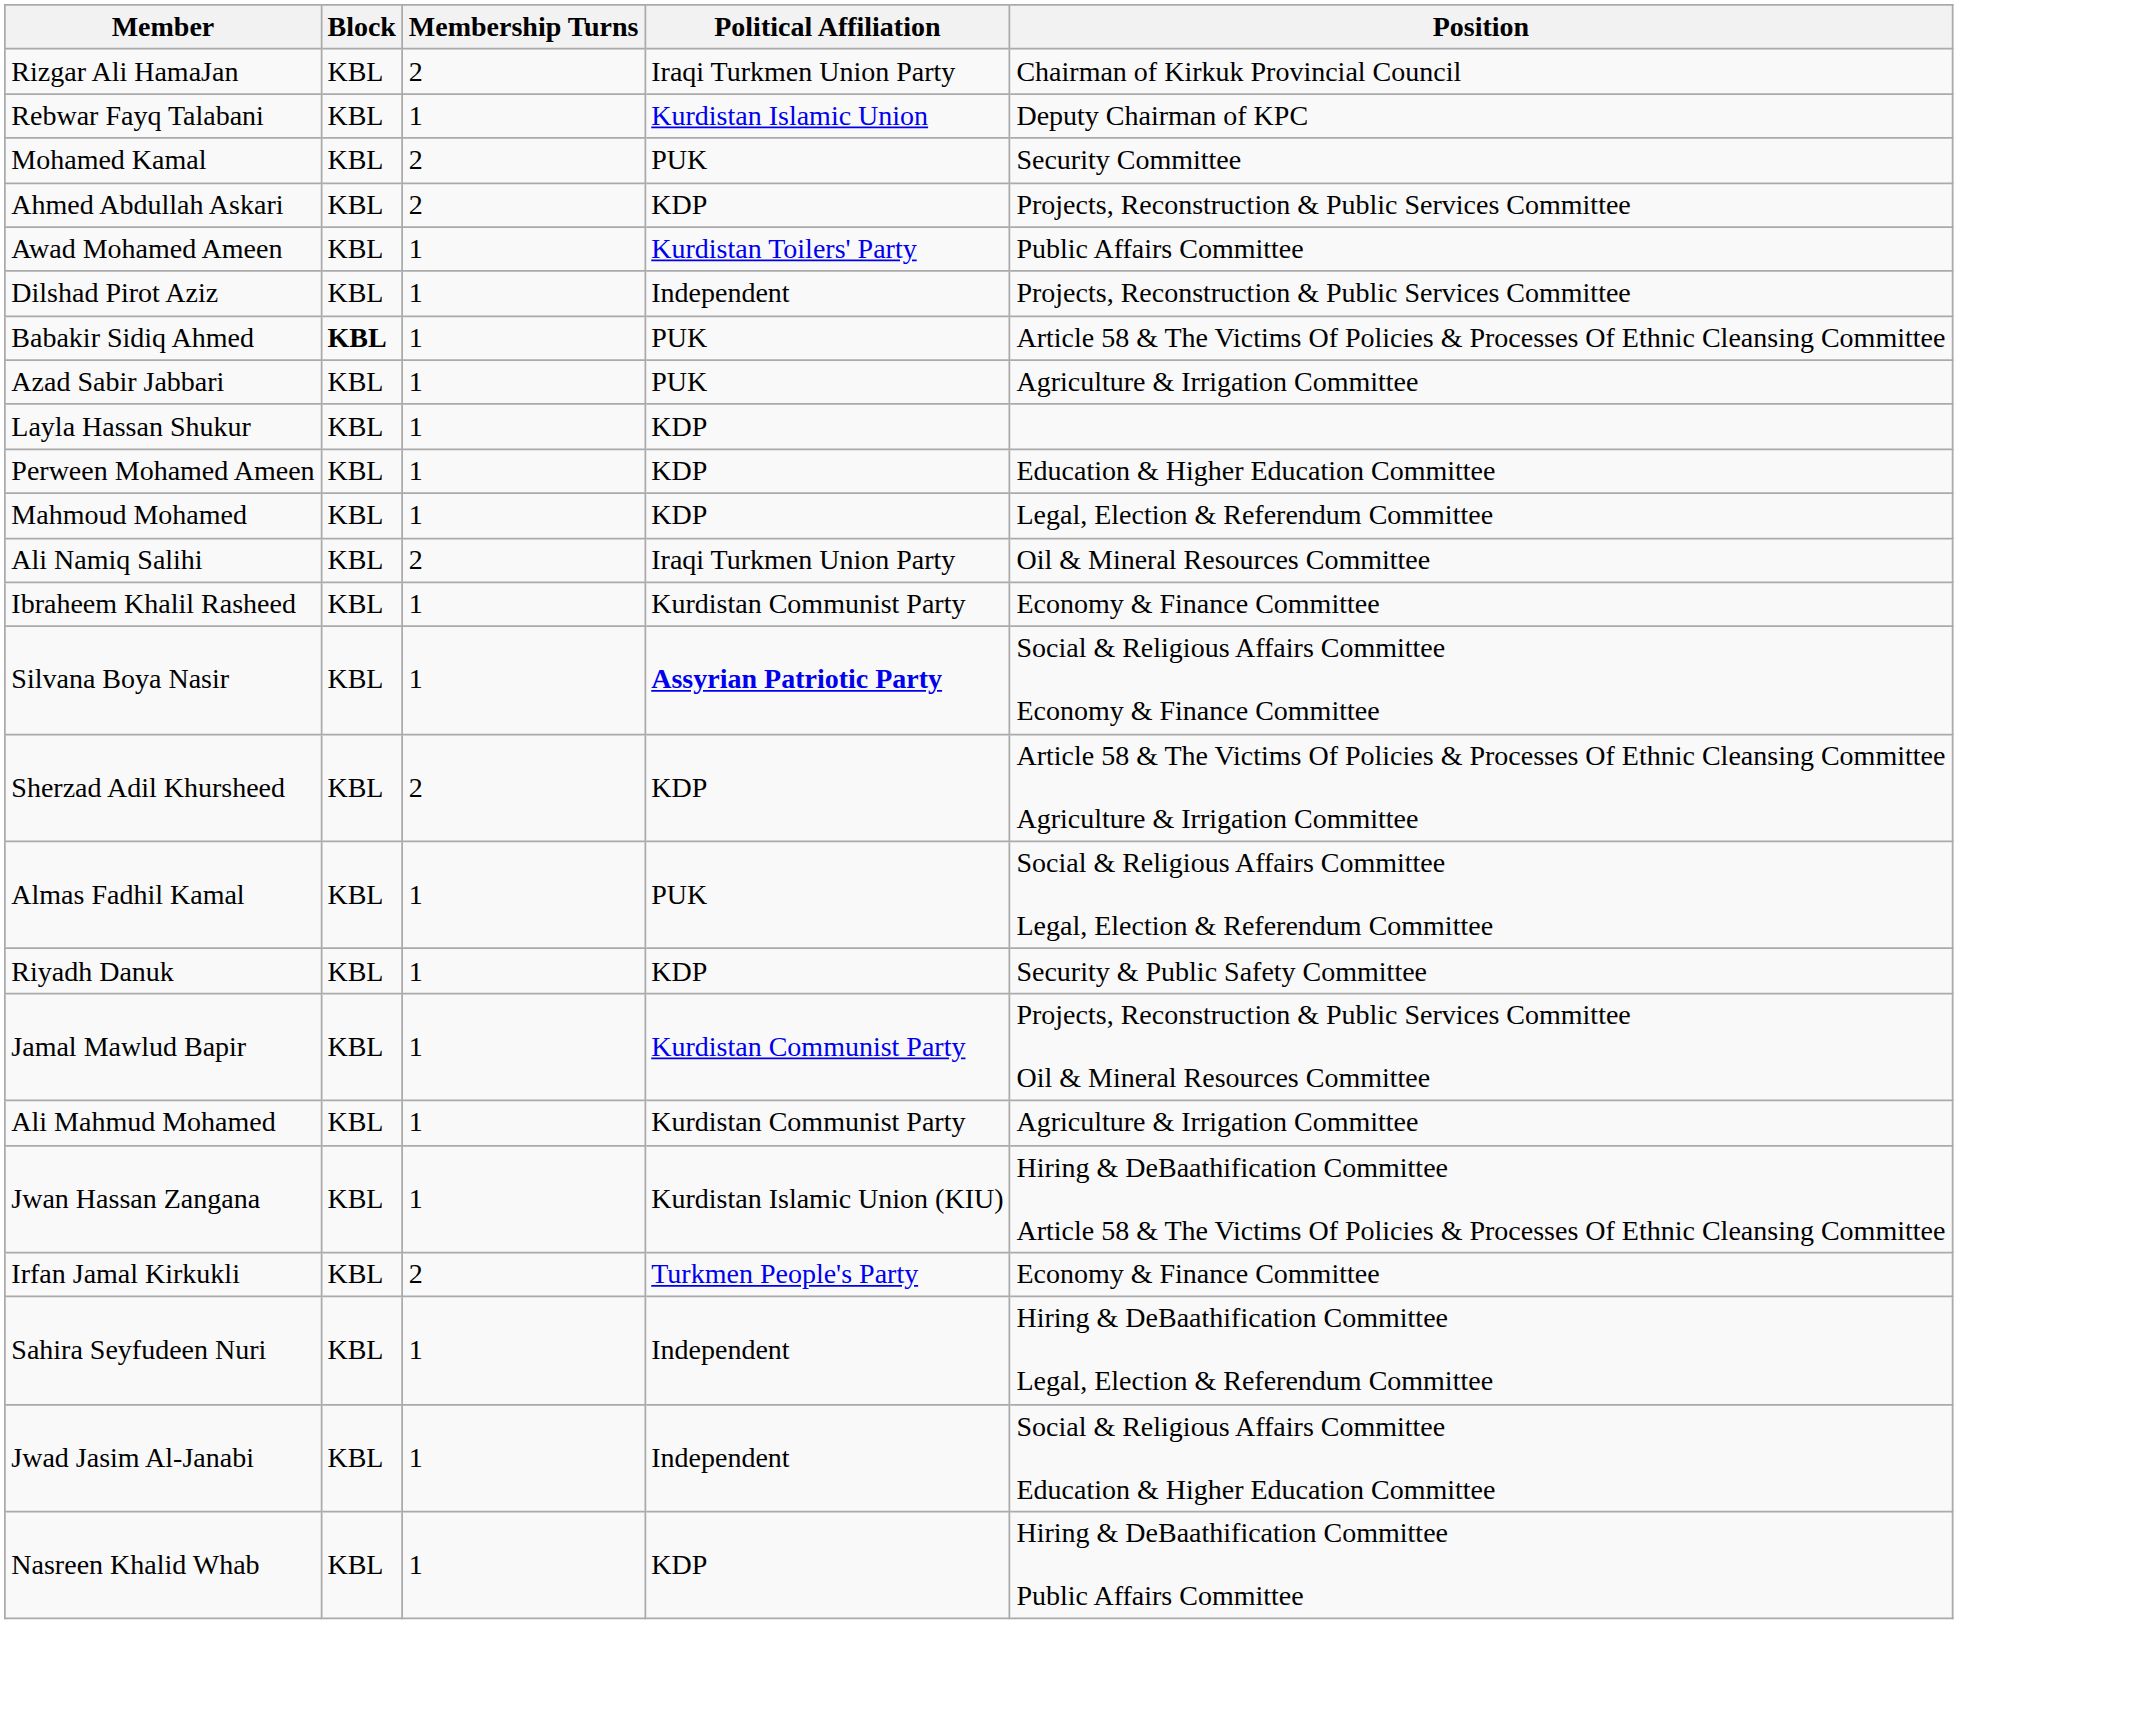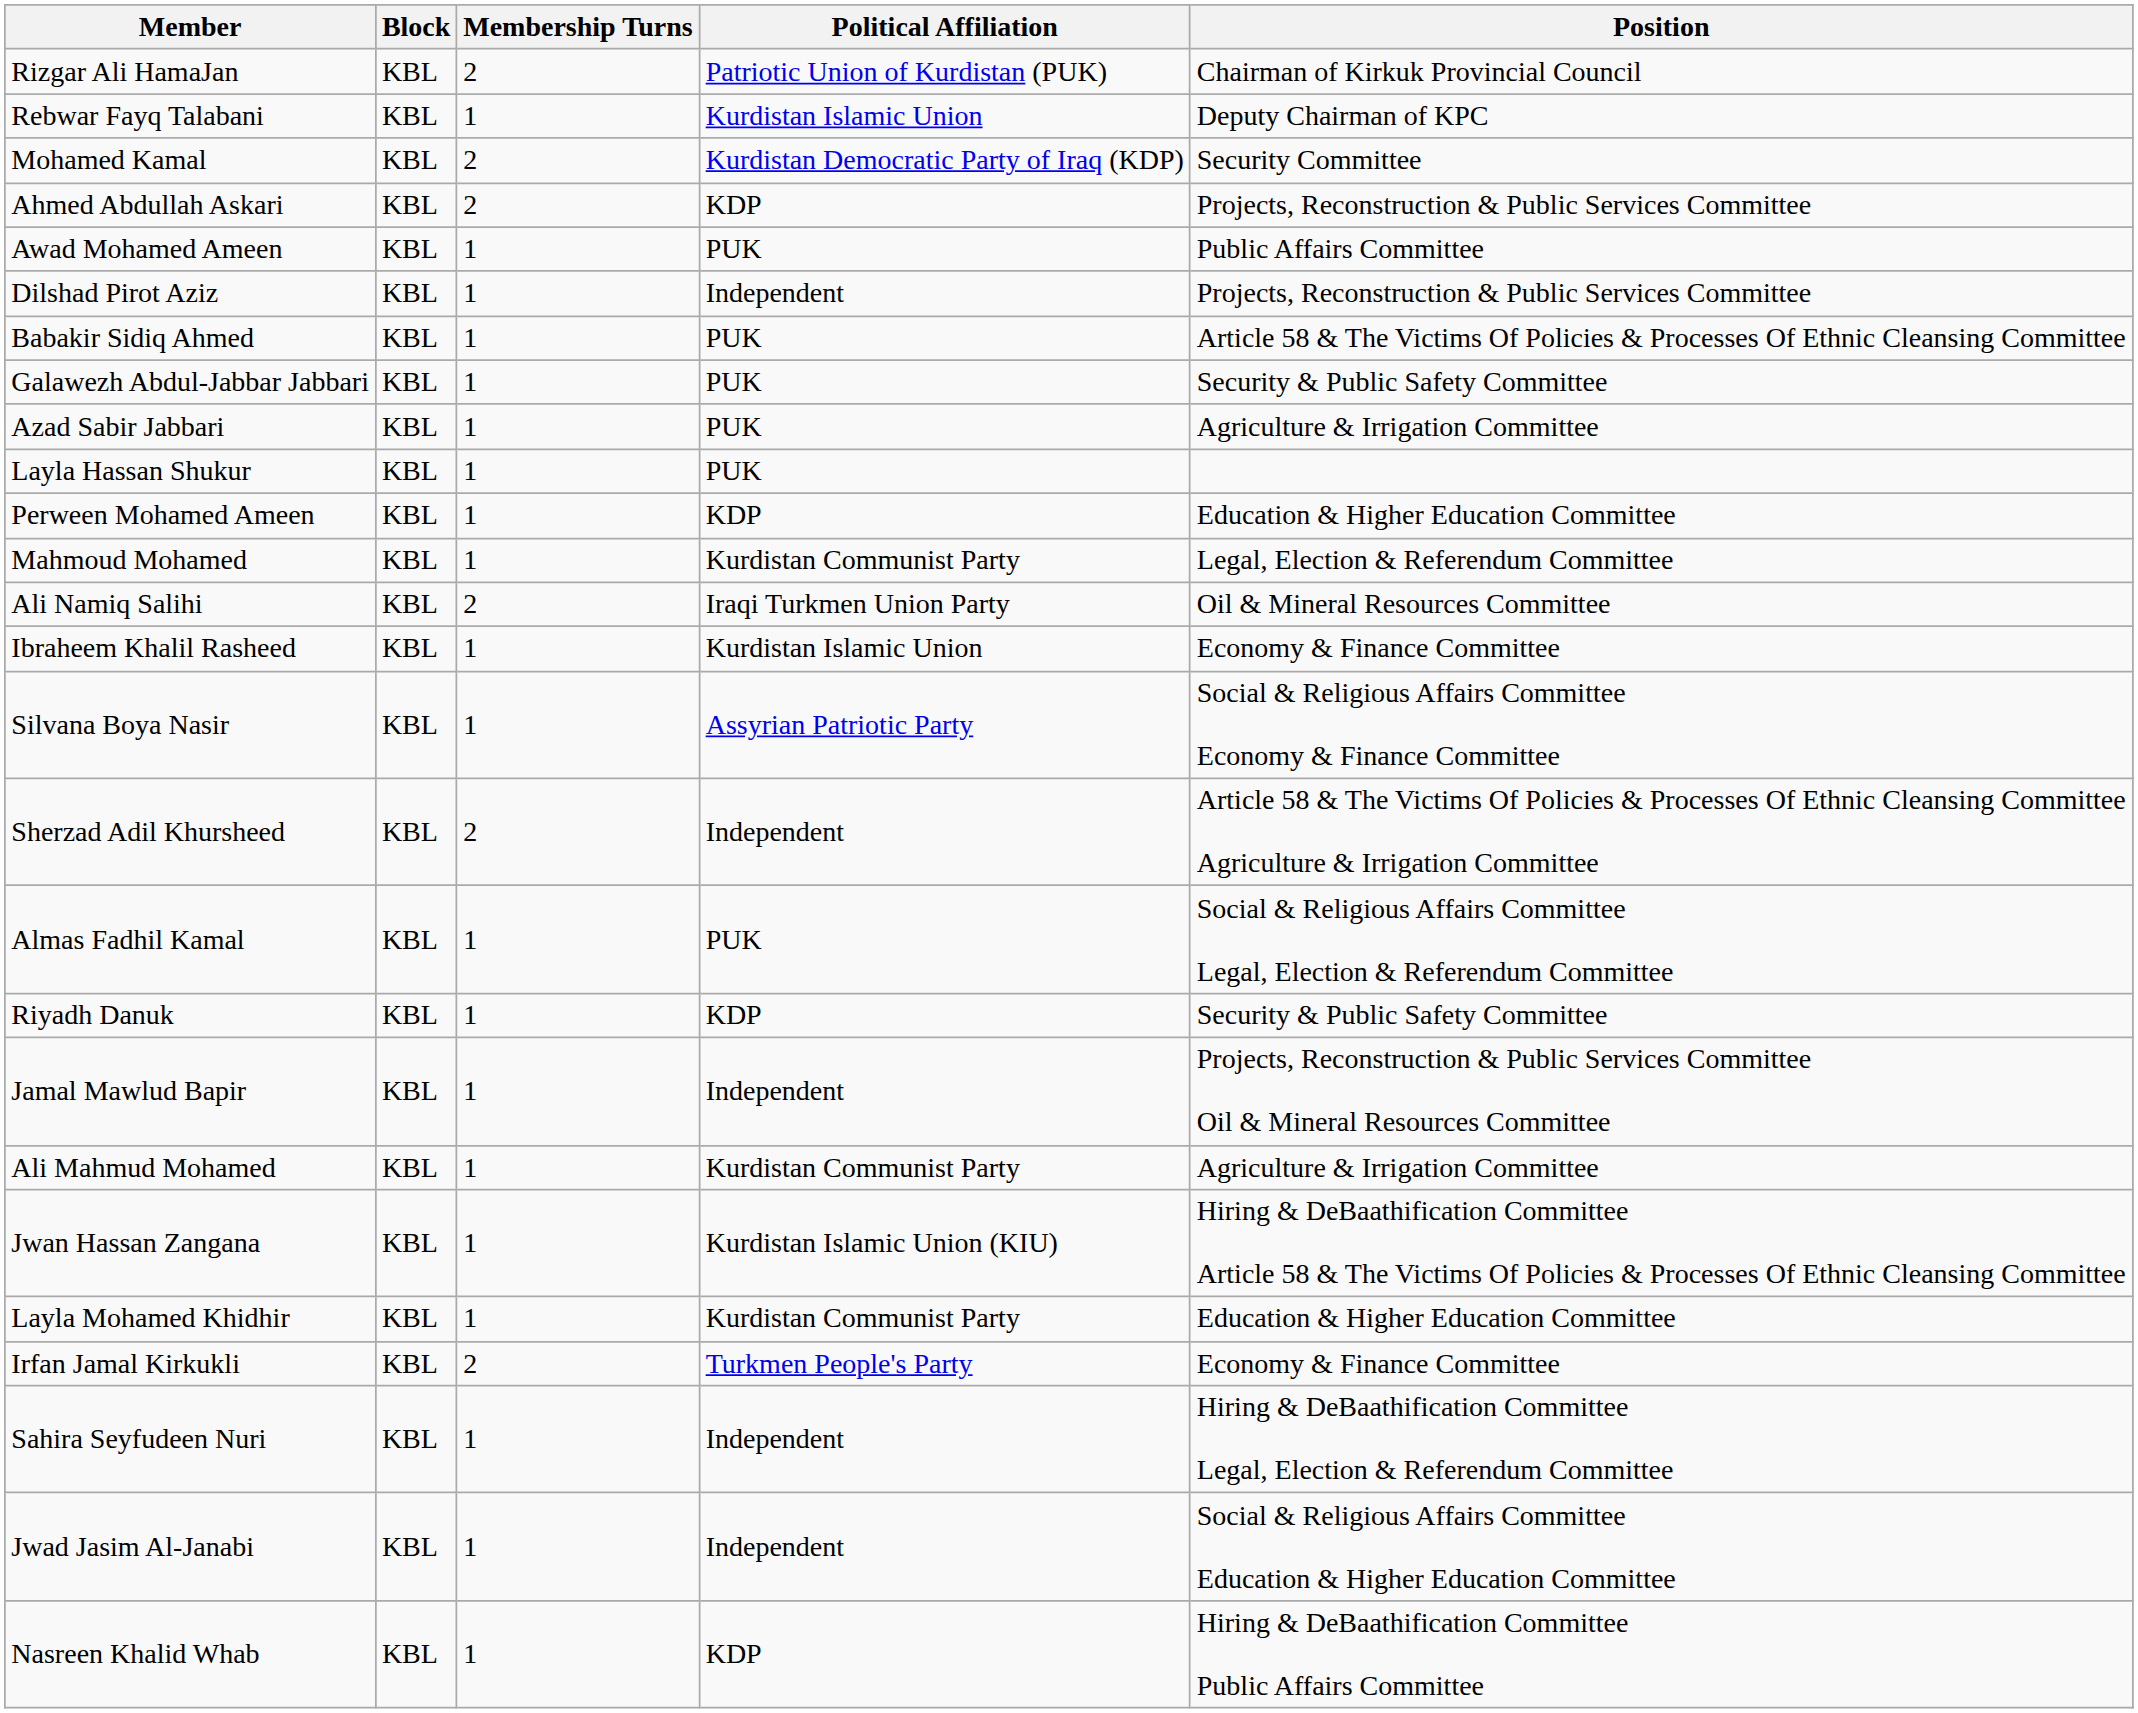 <table class="wikitable">
 <tr>
 <th>Member</th>
 <th>Block</th>
 <th>Membership Turns</th>
 <th>Political Affiliation</th>
 <th>Position</th>
 </tr>
 <tr>
 <td>Rizgar Ali HamaJan</td>
 <td>KBL</td>
 <td>2</td>
-<td>Iraqi Turkmen Union Party</td>
+<td><a href='#'>Patriotic Union of Kurdistan</a> (PUK)</td>
 <td>Chairman of Kirkuk Provincial Council</td>
 </tr>
 <tr>
 <td>Rebwar Fayq Talabani</td>
 <td>KBL</td>
 <td>1</td>
 <td><a href='#'>Kurdistan Islamic Union</a></td>
 <td>Deputy Chairman of KPC</td>
 </tr>
 <tr>
 <td>Mohamed Kamal</td>
 <td>KBL</td>
 <td>2</td>
-<td>PUK</td>
+<td><a href='#'>Kurdistan Democratic Party of Iraq</a> (KDP)</td>
 <td>Security Committee</td>
 </tr>
 <tr>
 <td>Ahmed Abdullah Askari</td>
 <td>KBL</td>
 <td>2</td>
 <td>KDP</td>
 <td>Projects, Reconstruction & Public Services Committee</td>
 </tr>
 <tr>
 <td>Awad Mohamed Ameen</td>
 <td>KBL</td>
 <td>1</td>
-<td><a href='#'>Kurdistan Toilers' Party</a></td>
+<td>PUK</td>
 <td>Public Affairs Committee</td>
 </tr>
 <tr>
 <td>Dilshad Pirot Aziz</td>
 <td>KBL</td>
 <td>1</td>
 <td>Independent</td>
 <td>Projects, Reconstruction & Public Services Committee</td>
 </tr>
 <tr>
 <td>Babakir Sidiq Ahmed</td>
-<td><strong>KBL</strong></td>
+<td>KBL</td>
 <td>1</td>
 <td>PUK</td>
 <td>Article 58 & The Victims Of Policies & Processes Of Ethnic Cleansing Committee</td>
+</tr>
+<tr>
+<td>Galawezh Abdul-Jabbar Jabbari</td>
+<td>KBL</td>
+<td>1</td>
+<td>PUK</td>
+<td>Security & Public Safety Committee<br></td>
 </tr>
 <tr>
 <td>Azad Sabir Jabbari</td>
 <td>KBL</td>
 <td>1</td>
 <td>PUK</td>
 <td>Agriculture & Irrigation Committee</td>
 </tr>
 <tr>
 <td>Layla Hassan Shukur</td>
 <td>KBL</td>
 <td>1</td>
-<td>KDP</td>
+<td>PUK</td>
 </tr>
 <tr>
 <td>Perween Mohamed Ameen</td>
 <td>KBL</td>
 <td>1</td>
 <td>KDP</td>
 <td>Education & Higher Education Committee</td>
 </tr>
 <tr>
 <td>Mahmoud Mohamed</td>
 <td>KBL</td>
 <td>1</td>
-<td>KDP</td>
+<td>Kurdistan Communist Party</td>
 <td>Legal, Election & Referendum Committee</td>
 </tr>
 <tr>
 <td>Ali Namiq Salihi</td>
 <td>KBL</td>
 <td>2</td>
 <td>Iraqi Turkmen Union Party</td>
 <td>Oil & Mineral Resources Committee</td>
 </tr>
 <tr>
 <td>Ibraheem Khalil Rasheed</td>
 <td>KBL</td>
 <td>1</td>
-<td>Kurdistan Communist Party</td>
+<td>Kurdistan Islamic Union</td>
 <td>Economy & Finance Committee</td>
 </tr>
 <tr>
 <td>Silvana Boya Nasir</td>
 <td>KBL</td>
 <td>1</td>
-<td><strong><a href='#'>Assyrian Patriotic Party</a></strong></td>
+<td><a href='#'>Assyrian Patriotic Party</a></td>
 <td>Social & Religious Affairs Committee<br><br>Economy & Finance Committee</td>
 </tr>
 <tr>
 <td>Sherzad Adil Khursheed</td>
 <td>KBL</td>
 <td>2</td>
-<td>KDP</td>
+<td>Independent</td>
 <td>Article 58 & The Victims Of Policies & Processes Of Ethnic Cleansing Committee <br><br>Agriculture & Irrigation Committee</td>
 </tr>
 <tr>
 <td>Almas Fadhil Kamal</td>
 <td>KBL</td>
 <td>1</td>
 <td>PUK</td>
 <td>Social & Religious Affairs Committee <br><br>Legal, Election & Referendum Committee</td>
 </tr>
 <tr>
 <td>Riyadh Danuk</td>
 <td>KBL</td>
 <td>1</td>
 <td>KDP</td>
 <td>Security & Public Safety Committee</td>
 </tr>
 <tr>
 <td>Jamal Mawlud Bapir</td>
 <td>KBL</td>
 <td>1</td>
-<td><a href='#'>Kurdistan Communist Party</a></td>
+<td>Independent</td>
 <td>Projects, Reconstruction & Public Services Committee<br><br>Oil & Mineral Resources Committee</td>
 </tr>
 <tr>
 <td>Ali Mahmud Mohamed</td>
 <td>KBL</td>
 <td>1</td>
 <td>Kurdistan Communist Party</td>
 <td>Agriculture & Irrigation Committee</td>
 </tr>
 <tr>
 <td>Jwan Hassan Zangana</td>
 <td>KBL</td>
 <td>1</td>
 <td>Kurdistan Islamic Union (KIU)</td>
 <td>Hiring & DeBaathification Committee<br><br>Article 58 & The Victims Of Policies & Processes Of Ethnic Cleansing Committee</td>
+</tr>
+<tr>
+<td>Layla Mohamed Khidhir</td>
+<td>KBL</td>
+<td>1</td>
+<td>Kurdistan Communist Party</td>
+<td>Education & Higher Education Committee</td>
 </tr>
 <tr>
 <td>Irfan Jamal Kirkukli</td>
 <td>KBL</td>
 <td>2</td>
 <td><a href='#'>Turkmen People's Party</a></td>
 <td>Economy & Finance Committee</td>
 </tr>
 <tr>
 <td>Sahira Seyfudeen Nuri</td>
 <td>KBL</td>
 <td>1</td>
 <td>Independent</td>
 <td>Hiring & DeBaathification Committee<br><br>Legal, Election & Referendum Committee</td>
 </tr>
 <tr>
 <td>Jwad Jasim Al-Janabi</td>
 <td>KBL</td>
 <td>1</td>
 <td>Independent</td>
 <td>Social & Religious Affairs Committee<br><br>Education & Higher Education Committee</td>
 </tr>
 <tr>
 <td>Nasreen Khalid Whab</td>
 <td>KBL</td>
 <td>1</td>
 <td>KDP</td>
 <td>Hiring & DeBaathification Committee<br><br>Public Affairs Committee</td>
 </tr>
 </table>
